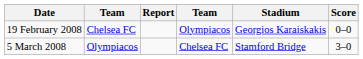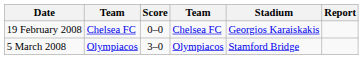 <table class="wikitable">
 <tr>
 <th>Date</th>
 <th>Team</th>
-<th>Report</th>
+<th>Score</th>
 <th>Team</th>
 <th>Stadium</th>
-<th>Score</th>
+<th>Report</th>
 </tr>
 <tr>
 <td>19 February 2008</td>
 <td> <a href='#'>Chelsea FC</a></td>
+<td align="center">0–0</td>
+<td> <a href='#'>Chelsea FC</a></td>
+<td><a href='#'>Georgios Karaiskakis</a></td>
 <td></td>
-<td> <a href='#'>Olympiacos</a></td>
-<td><a href='#'>Georgios Karaiskakis</a></td>
-<td align="center">0–0</td>
 </tr>
 <tr>
 <td>5 March 2008</td>
 <td> <a href='#'>Olympiacos</a></td>
+<td align="center">3–0</td>
+<td> <a href='#'>Olympiacos</a></td>
+<td><a href='#'>Stamford Bridge</a></td>
 <td></td>
-<td> <a href='#'>Chelsea FC</a></td>
-<td><a href='#'>Stamford Bridge</a></td>
-<td align="center">3–0</td>
 </tr>
 </table>
